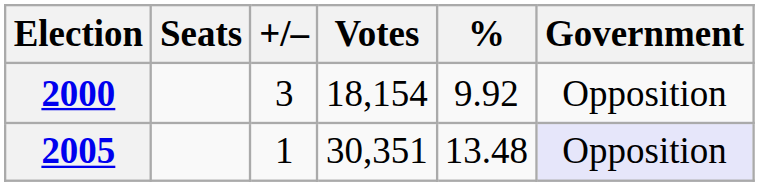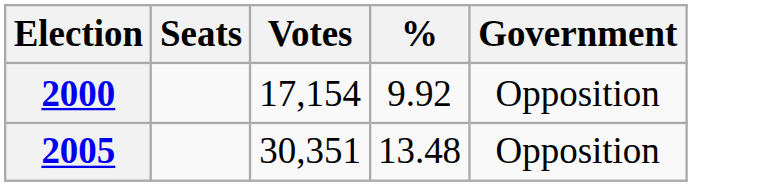 <table class="wikitable" style="text-align:center">
 <tr>
 <th>Election</th>
 <th>Seats</th>
-<th>+/–</th>
 <th>Votes</th>
 <th>%</th>
 <th>Government</th>
 </tr>
 <tr>
 <th><a href='#'>2000</a></th>
 <td></td>
-<td> 3</td>
-<td>18,154</td>
+<td>17,154</td>
 <td>9.92</td>
 <td>Opposition</td>
 </tr>
 <tr>
 <th><a href='#'>2005</a></th>
 <td></td>
-<td> 1</td>
 <td>30,351</td>
 <td>13.48</td>
-<td style="background: lavender;">Opposition</td>
+<td>Opposition</td>
 </tr>
 </table>
